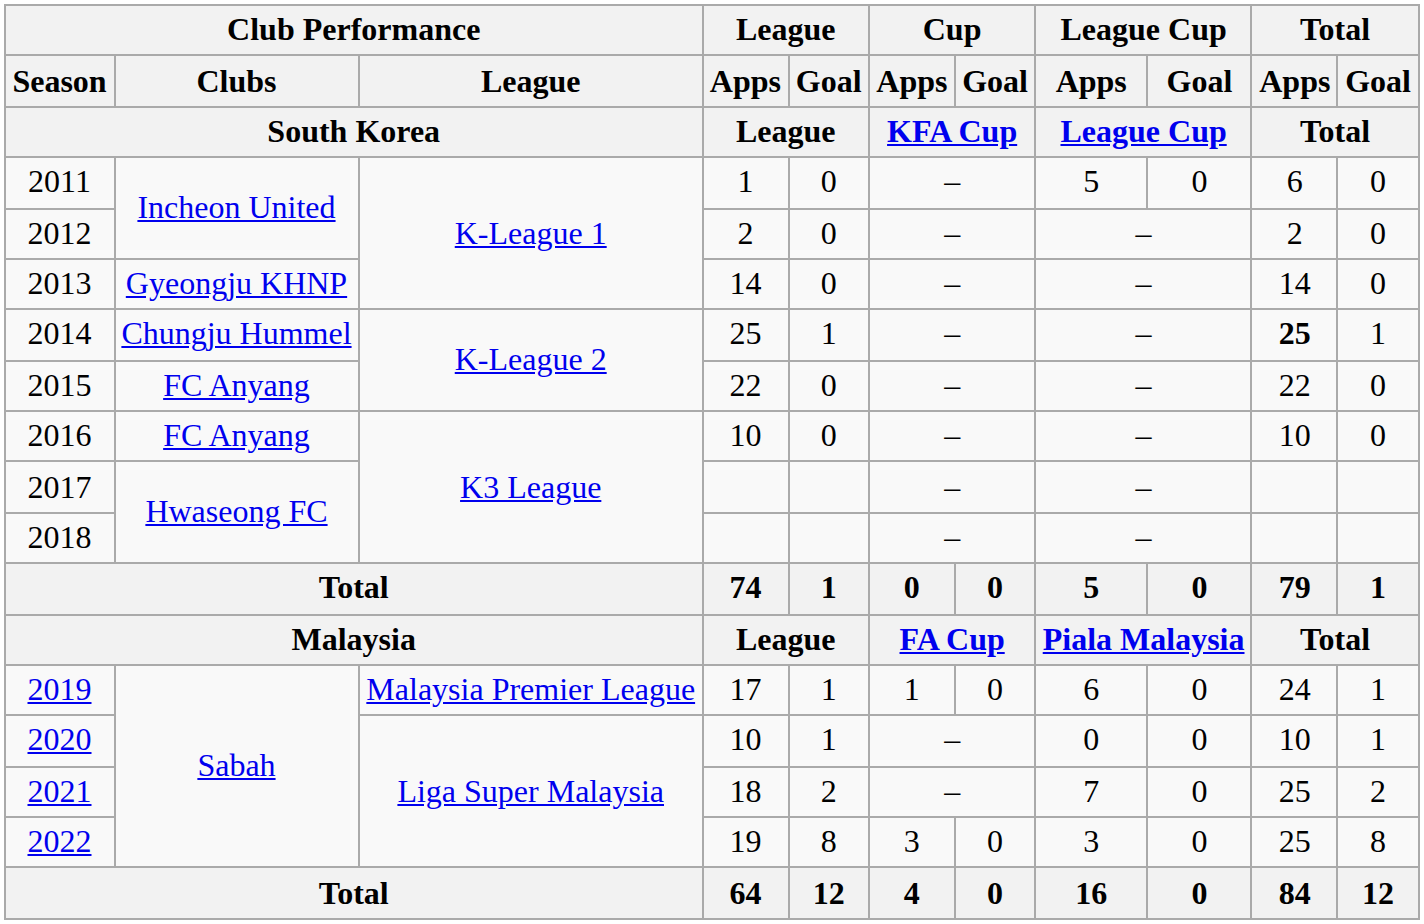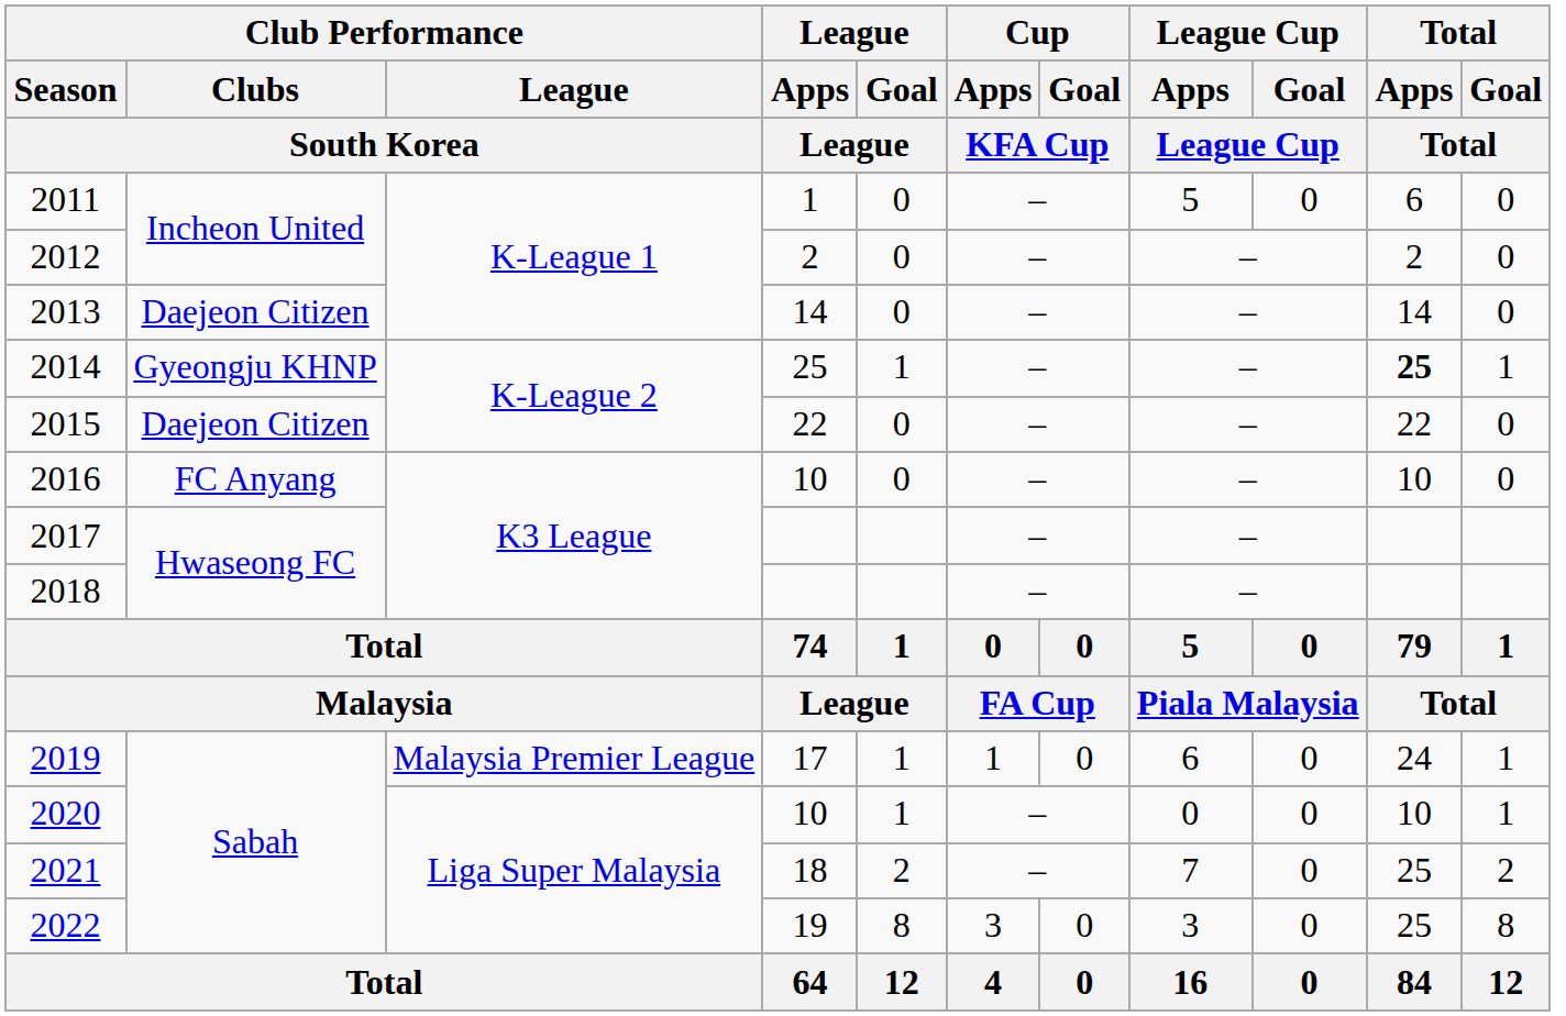 <table class="wikitable" style="text-align:center">
 <tr>
 <th colspan=3>Club Performance</th>
 <th colspan=2>League</th>
 <th colspan=2>Cup</th>
 <th colspan=2>League Cup</th>
 <th colspan=2>Total</th>
 </tr>
 <tr>
 <th>Season</th>
 <th>Clubs</th>
 <th>League</th>
 <th>Apps</th>
 <th>Goal</th>
 <th>Apps</th>
 <th>Goal</th>
 <th>Apps</th>
 <th>Goal</th>
 <th>Apps</th>
 <th>Goal</th>
 </tr>
 <tr>
 <th colspan=3>South Korea</th>
 <th colspan=2>League</th>
 <th colspan=2><a href='#'>KFA Cup</a></th>
 <th colspan=2><a href='#'>League Cup</a></th>
 <th colspan=2>Total</th>
 </tr>
 <tr>
 <td>2011</td>
 <td rowspan="2"><a href='#'>Incheon United</a></td>
 <td rowspan="3"><a href='#'>K-League 1</a></td>
 <td>1</td>
 <td>0</td>
 <td colspan="2">–</td>
 <td>5</td>
 <td>0</td>
 <td>6</td>
 <td>0</td>
 </tr>
 <tr>
 <td>2012</td>
 <td>2</td>
 <td>0</td>
 <td colspan="2">–</td>
 <td colspan="2">–</td>
 <td>2</td>
 <td>0</td>
 </tr>
 <tr>
 <td>2013</td>
-<td><a href='#'>Gyeongju KHNP</a></td>
+<td rowspan="1"><a href='#'>Daejeon Citizen</a></td>
 <td>14</td>
 <td>0</td>
 <td colspan="2">–</td>
 <td colspan="2">–</td>
 <td>14</td>
 <td>0</td>
 </tr>
 <tr>
 <td>2014</td>
-<td><a href='#'>Chungju Hummel</a></td>
+<td><a href='#'>Gyeongju KHNP</a></td>
 <td rowspan="2"><a href='#'>K-League 2</a></td>
 <td>25</td>
 <td>1</td>
 <td colspan="2">–</td>
 <td colspan="2">–</td>
 <td><strong>25</strong></td>
 <td>1</td>
 </tr>
 <tr>
 <td>2015</td>
-<td><a href='#'>FC Anyang</a></td>
+<td rowspan="1"><a href='#'>Daejeon Citizen</a></td>
 <td>22</td>
 <td>0</td>
 <td colspan="2">–</td>
 <td colspan="2">–</td>
 <td>22</td>
 <td>0</td>
 </tr>
 <tr>
 <td>2016</td>
 <td><a href='#'>FC Anyang</a></td>
 <td rowspan="3"><a href='#'>K3 League</a></td>
 <td>10</td>
 <td>0</td>
 <td colspan="2">–</td>
 <td colspan="2">–</td>
 <td>10</td>
 <td>0</td>
 </tr>
 <tr>
 <td>2017</td>
 <td rowspan="2"><a href='#'>Hwaseong FC</a></td>
 <td></td>
 <td></td>
 <td colspan="2">–</td>
 <td colspan="2">–</td>
 <td></td>
 <td></td>
 </tr>
 <tr>
 <td>2018</td>
 <td></td>
 <td></td>
 <td colspan="2">–</td>
 <td colspan="2">–</td>
 <td></td>
 <td></td>
 </tr>
 <tr>
 <th colspan="3">Total</th>
 <th>74</th>
 <th>1</th>
 <th>0</th>
 <th>0</th>
 <th>5</th>
 <th>0</th>
 <th>79</th>
 <th>1</th>
 </tr>
 <tr>
 <th colspan=3>Malaysia</th>
 <th colspan=2>League</th>
 <th colspan=2><a href='#'>FA Cup</a></th>
 <th colspan=2><a href='#'>Piala Malaysia</a></th>
 <th colspan=2>Total</th>
 </tr>
 <tr>
 <td><a href='#'>2019</a></td>
 <td rowspan="4"><a href='#'>Sabah</a></td>
 <td><a href='#'>Malaysia Premier League</a></td>
 <td>17</td>
 <td>1</td>
 <td>1</td>
 <td>0</td>
 <td>6</td>
 <td>0</td>
 <td>24</td>
 <td>1</td>
 </tr>
 <tr>
 <td><a href='#'>2020</a></td>
 <td rowspan="3"><a href='#'>Liga Super Malaysia</a></td>
 <td>10</td>
 <td>1</td>
 <td colspan="2">–</td>
 <td>0</td>
 <td>0</td>
 <td>10</td>
 <td>1</td>
 </tr>
 <tr>
 <td><a href='#'>2021</a></td>
 <td>18</td>
 <td>2</td>
 <td colspan="2">–</td>
 <td>7</td>
 <td>0</td>
 <td>25</td>
 <td>2</td>
 </tr>
 <tr>
 <td><a href='#'>2022</a></td>
 <td>19</td>
 <td>8</td>
 <td>3</td>
 <td>0</td>
 <td>3</td>
 <td>0</td>
 <td>25</td>
 <td>8</td>
 </tr>
 <tr>
 <th colspan=3>Total</th>
 <th>64</th>
 <th>12</th>
 <th>4</th>
 <th>0</th>
 <th>16</th>
 <th>0</th>
 <th>84</th>
 <th>12</th>
 </tr>
 </table>
